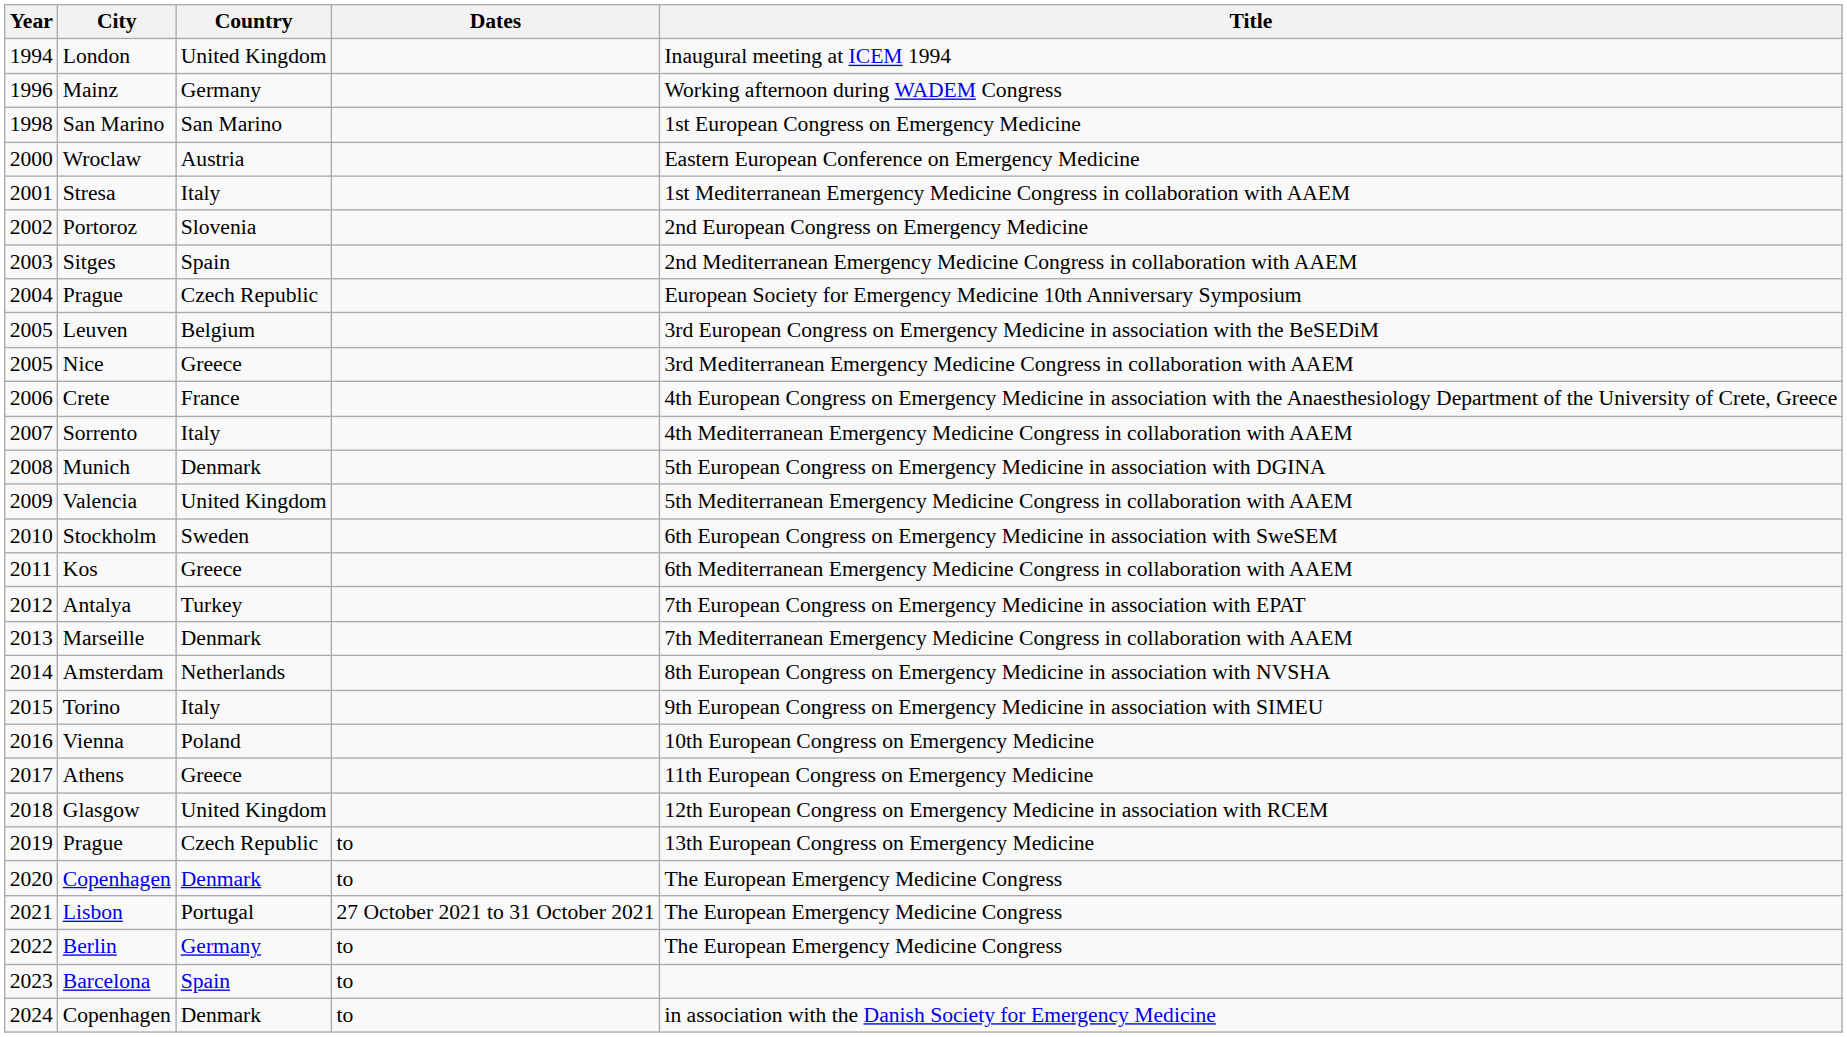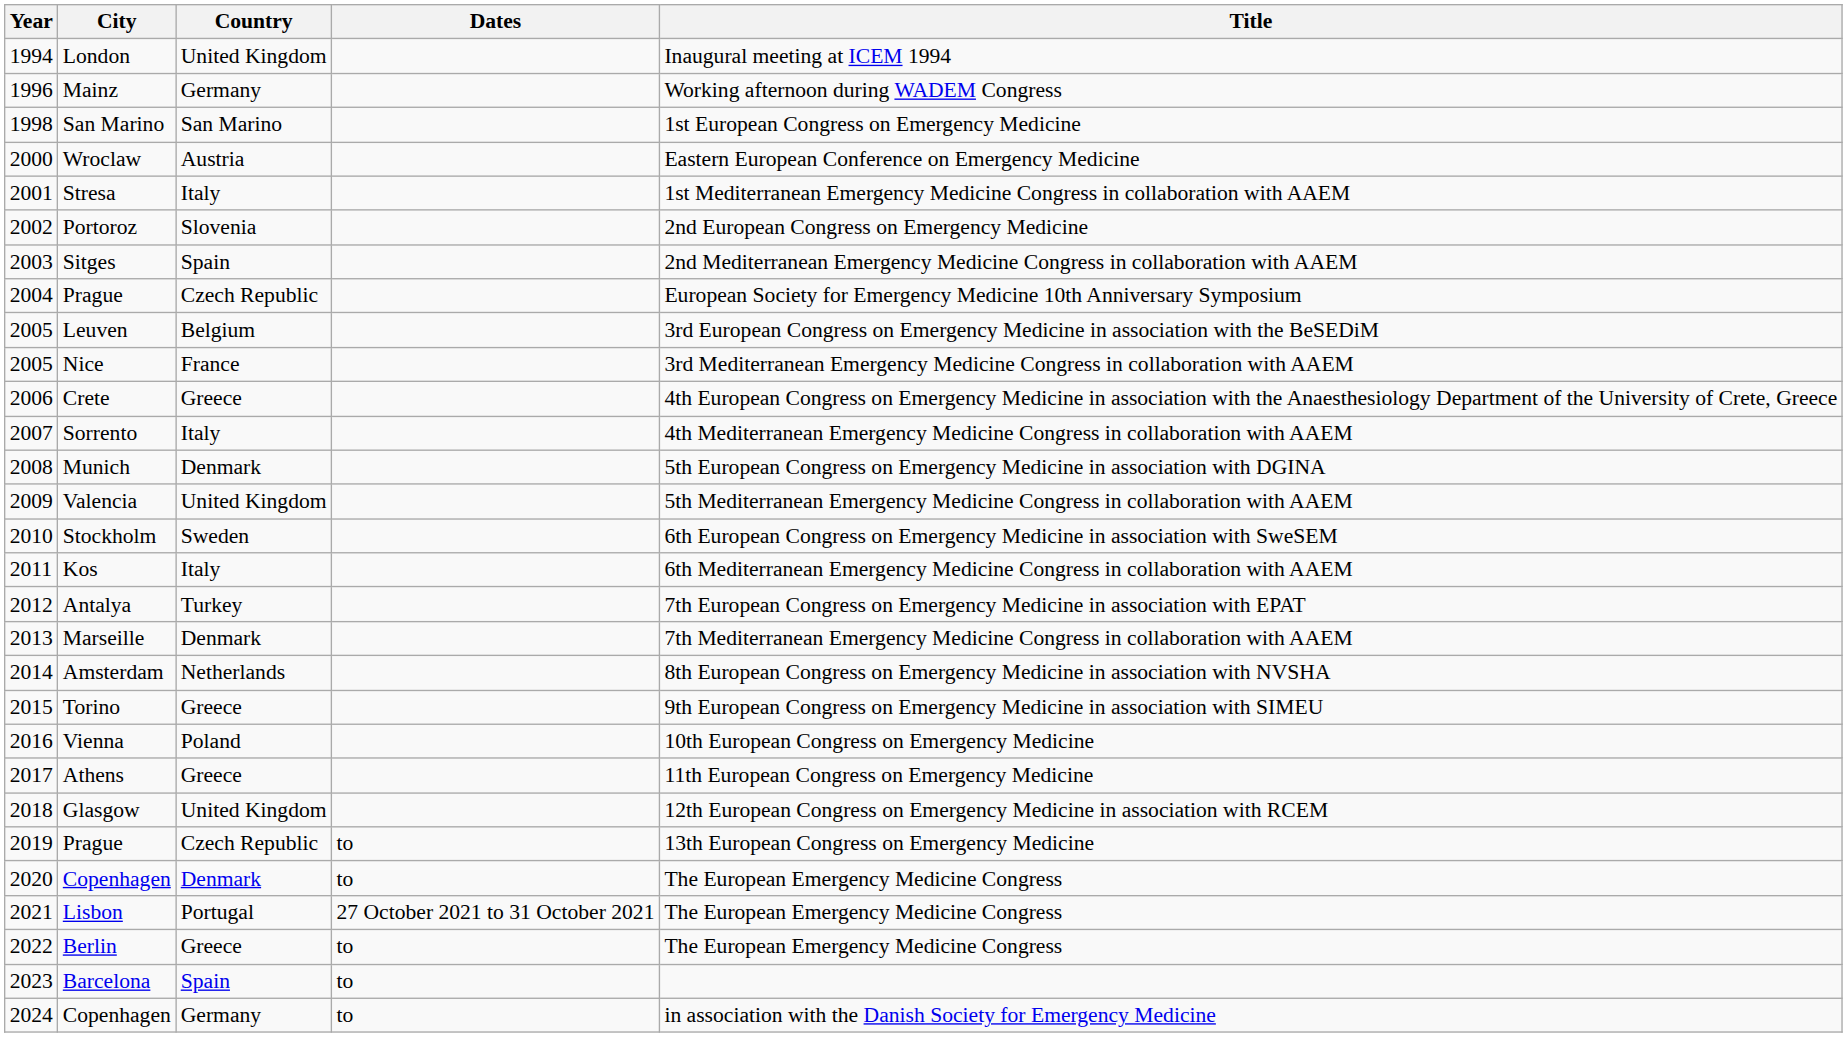 <table class="wikitable sortable">
 <tr>
 <th>Year</th>
 <th>City</th>
 <th>Country</th>
 <th>Dates</th>
 <th data-sort-type="number">Title</th>
 </tr>
 <tr>
 <td>1994</td>
 <td>London</td>
 <td>United Kingdom</td>
 <td></td>
 <td>Inaugural meeting at <a href='#'>ICEM</a> 1994</td>
 </tr>
 <tr>
 <td>1996</td>
 <td>Mainz</td>
 <td>Germany</td>
 <td></td>
 <td>Working afternoon during <a href='#'>WADEM</a> Congress</td>
 </tr>
 <tr>
 <td>1998</td>
 <td>San Marino</td>
 <td>San Marino</td>
 <td></td>
 <td>1st European Congress on Emergency Medicine</td>
 </tr>
 <tr>
 <td>2000</td>
 <td>Wroclaw</td>
 <td>Austria</td>
 <td></td>
 <td>Eastern European Conference on Emergency Medicine</td>
 </tr>
 <tr>
 <td>2001</td>
 <td>Stresa</td>
 <td>Italy</td>
 <td></td>
 <td>1st Mediterranean Emergency Medicine Congress in collaboration with AAEM</td>
 </tr>
 <tr>
 <td>2002</td>
 <td>Portoroz</td>
 <td>Slovenia</td>
 <td></td>
 <td>2nd European Congress on Emergency Medicine</td>
 </tr>
 <tr>
 <td>2003</td>
 <td>Sitges</td>
 <td>Spain</td>
 <td></td>
 <td>2nd Mediterranean Emergency Medicine Congress in collaboration with AAEM</td>
 </tr>
 <tr>
 <td>2004</td>
 <td>Prague</td>
 <td>Czech Republic</td>
 <td></td>
 <td>European Society for Emergency Medicine 10th Anniversary Symposium</td>
 </tr>
 <tr>
 <td>2005</td>
 <td>Leuven</td>
 <td>Belgium</td>
 <td></td>
 <td>3rd European Congress on Emergency Medicine in association with the BeSEDiM</td>
 </tr>
 <tr>
 <td>2005</td>
 <td>Nice</td>
-<td>Greece</td>
+<td>France</td>
 <td></td>
 <td>3rd Mediterranean Emergency Medicine Congress in collaboration with AAEM</td>
 </tr>
 <tr>
 <td>2006</td>
 <td>Crete</td>
-<td>France</td>
+<td>Greece</td>
 <td></td>
 <td>4th European Congress on Emergency Medicine in association with the Anaesthesiology Department of the University of Crete, Greece</td>
 </tr>
 <tr>
 <td>2007</td>
 <td>Sorrento</td>
 <td>Italy</td>
 <td></td>
 <td>4th Mediterranean Emergency Medicine Congress in collaboration with AAEM</td>
 </tr>
 <tr>
 <td>2008</td>
 <td>Munich</td>
 <td>Denmark</td>
 <td></td>
 <td>5th European Congress on Emergency Medicine in association with DGINA</td>
 </tr>
 <tr>
 <td>2009</td>
 <td>Valencia</td>
 <td>United Kingdom</td>
 <td></td>
 <td>5th Mediterranean Emergency Medicine Congress in collaboration with AAEM</td>
 </tr>
 <tr>
 <td>2010</td>
 <td>Stockholm</td>
 <td>Sweden</td>
 <td></td>
 <td>6th European Congress on Emergency Medicine in association with SweSEM</td>
 </tr>
 <tr>
 <td>2011</td>
 <td>Kos</td>
-<td>Greece</td>
+<td>Italy</td>
 <td></td>
 <td>6th Mediterranean Emergency Medicine Congress in collaboration with AAEM</td>
 </tr>
 <tr>
 <td>2012</td>
 <td>Antalya</td>
 <td>Turkey</td>
 <td></td>
 <td>7th European Congress on Emergency Medicine in association with EPAT</td>
 </tr>
 <tr>
 <td>2013</td>
 <td>Marseille</td>
 <td>Denmark</td>
 <td></td>
 <td>7th Mediterranean Emergency Medicine Congress in collaboration with AAEM</td>
 </tr>
 <tr>
 <td>2014</td>
 <td>Amsterdam</td>
 <td>Netherlands</td>
 <td></td>
 <td>8th European Congress on Emergency Medicine in association with NVSHA</td>
 </tr>
 <tr>
 <td>2015</td>
 <td>Torino</td>
-<td>Italy</td>
+<td>Greece</td>
 <td></td>
 <td>9th European Congress on Emergency Medicine in association with SIMEU</td>
 </tr>
 <tr>
 <td>2016</td>
 <td>Vienna</td>
 <td>Poland</td>
 <td></td>
 <td>10th European Congress on Emergency Medicine</td>
 </tr>
 <tr>
 <td>2017</td>
 <td>Athens</td>
 <td>Greece</td>
 <td></td>
 <td>11th European Congress on Emergency Medicine</td>
 </tr>
 <tr>
 <td>2018</td>
 <td>Glasgow</td>
 <td>United Kingdom</td>
 <td></td>
 <td>12th European Congress on Emergency Medicine in association with RCEM</td>
 </tr>
 <tr>
 <td>2019</td>
 <td>Prague</td>
 <td>Czech Republic</td>
 <td> to </td>
 <td>13th European Congress on Emergency Medicine</td>
 </tr>
 <tr>
 <td>2020</td>
 <td><a href='#'>Copenhagen</a></td>
 <td><a href='#'>Denmark</a></td>
 <td> to </td>
 <td>The European Emergency Medicine Congress</td>
 </tr>
 <tr>
 <td>2021</td>
 <td><a href='#'>Lisbon</a></td>
 <td>Portugal</td>
 <td>27 October 2021 to 31 October 2021</td>
 <td>The European Emergency Medicine Congress</td>
 </tr>
 <tr>
 <td>2022</td>
 <td><a href='#'>Berlin</a></td>
-<td><a href='#'>Germany</a></td>
+<td>Greece</td>
 <td> to </td>
 <td>The European Emergency Medicine Congress</td>
 </tr>
 <tr>
 <td>2023</td>
 <td><a href='#'>Barcelona</a></td>
 <td><a href='#'>Spain</a></td>
 <td> to </td>
 <td></td>
 </tr>
 <tr>
 <td>2024</td>
 <td>Copenhagen</td>
-<td>Denmark</td>
+<td>Germany</td>
 <td> to </td>
 <td>in association with the <a href='#'>Danish Society for Emergency Medicine</a></td>
 </tr>
 </table>
